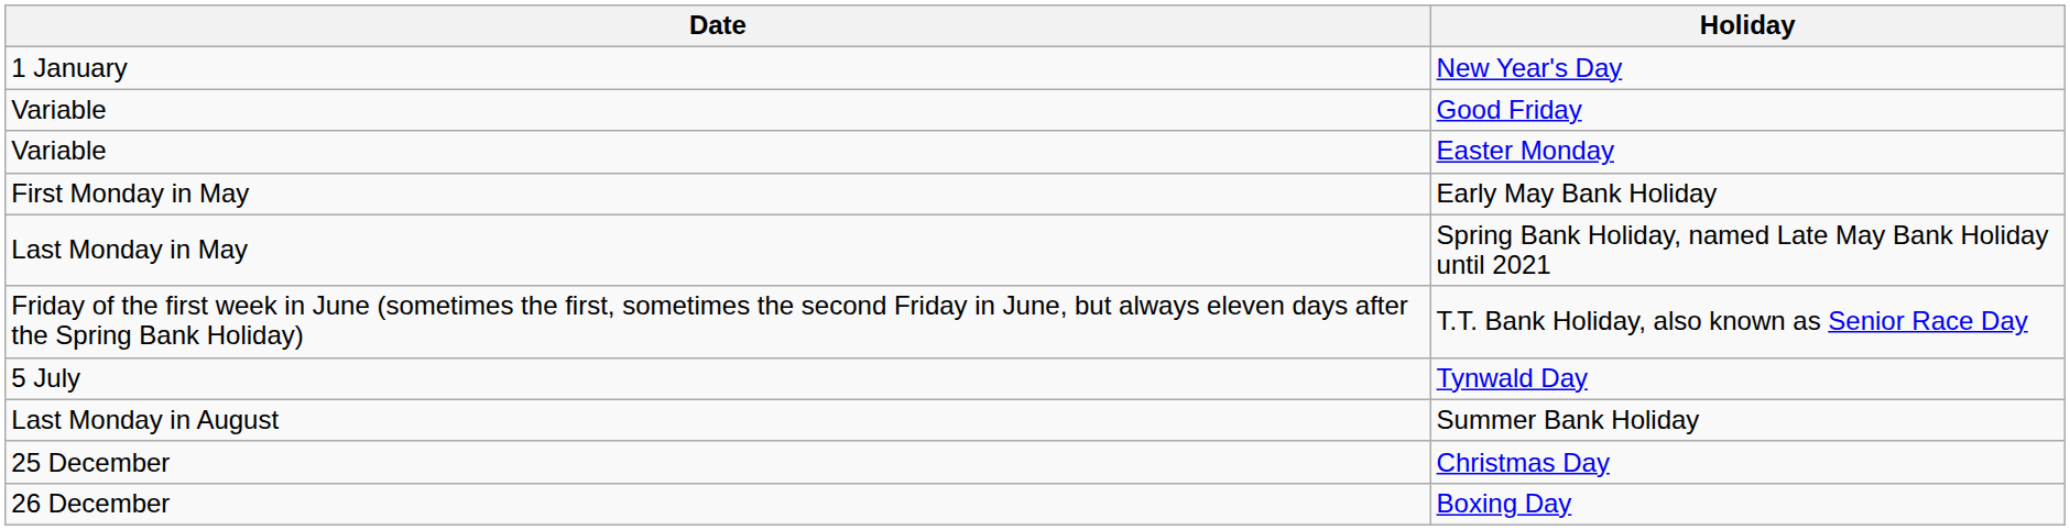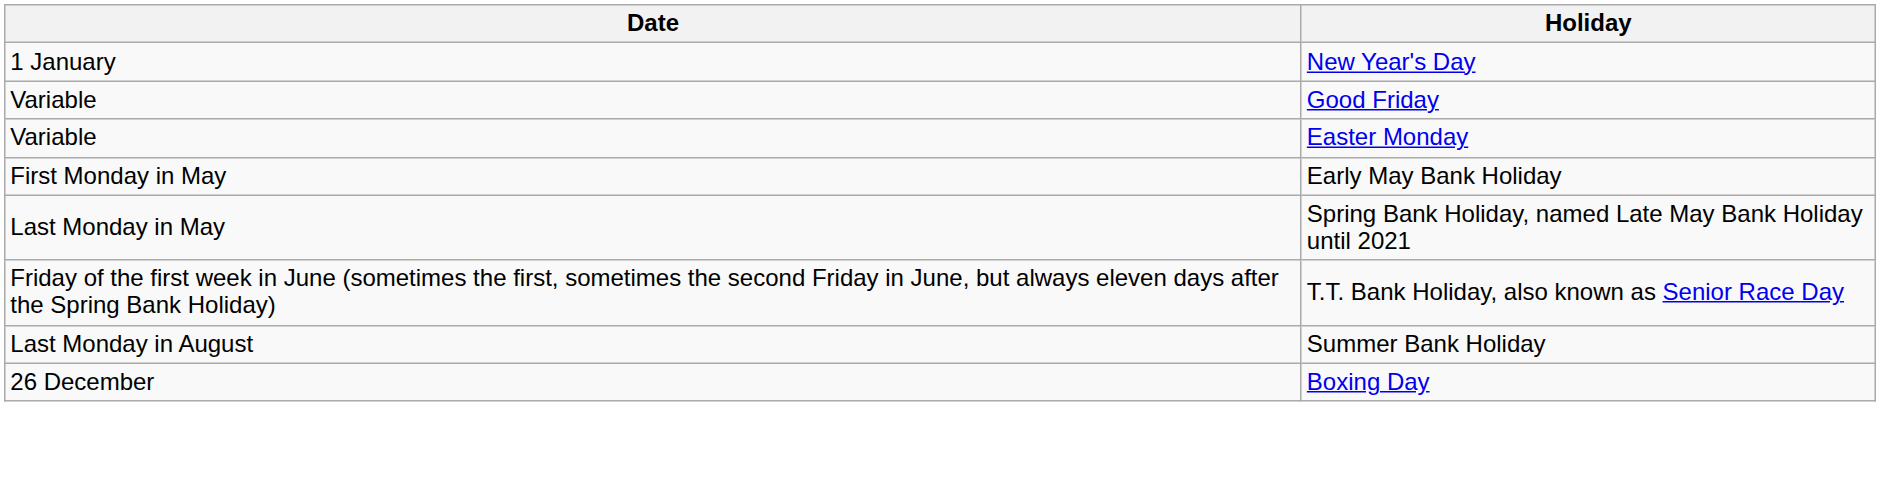 <table class="wikitable">
 <tr>
 <th>Date</th>
 <th>Holiday</th>
 </tr>
 <tr>
 <td>1 January</td>
 <td><a href='#'>New Year's Day</a></td>
 </tr>
 <tr>
 <td>Variable</td>
 <td><a href='#'>Good Friday</a></td>
 </tr>
 <tr>
 <td>Variable</td>
 <td><a href='#'>Easter Monday</a></td>
 </tr>
 <tr>
 <td>First Monday in May</td>
 <td>Early May Bank Holiday</td>
 </tr>
 <tr>
 <td>Last Monday in May</td>
 <td>Spring Bank Holiday, named Late May Bank Holiday until 2021</td>
 </tr>
 <tr>
 <td>Friday of the first week in June (sometimes the first, sometimes the second Friday in June, but always eleven days after the Spring Bank Holiday)</td>
 <td>T.T. Bank Holiday, also known as <a href='#'>Senior Race Day</a></td>
 </tr>
 <tr>
-<td>5 July</td>
-<td><a href='#'>Tynwald Day</a></td>
-</tr>
-<tr>
 <td>Last Monday in August</td>
 <td>Summer Bank Holiday</td>
-</tr>
-<tr>
-<td>25 December</td>
-<td><a href='#'>Christmas Day</a></td>
 </tr>
 <tr>
 <td>26 December</td>
 <td><a href='#'>Boxing Day</a></td>
 </tr>
 </table>
